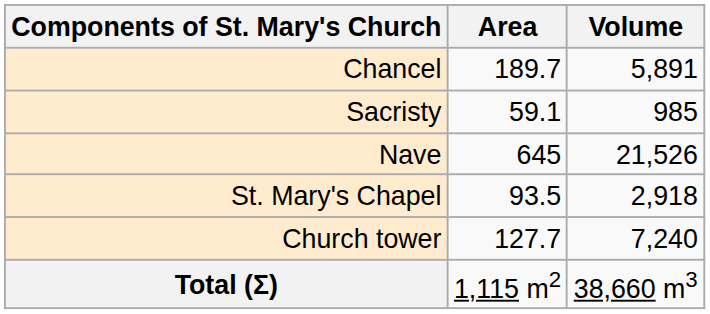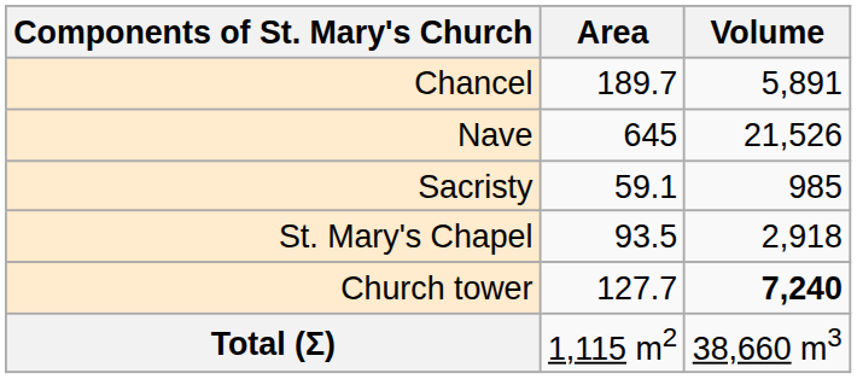 <table class="wikitable" style="font-size: 90%; float:left; text-align:right;">
 <tr>
 <th>Components of St. Mary's Church</th>
 <th>Area</th>
 <th>Volume</th>
 </tr>
 <tr>
 <td bgcolor="FFEBCD">Chancel</td>
 <td>189.7</td>
 <td>5,891</td>
 </tr>
 <tr>
+<td bgcolor="FFEBCD">Nave</td>
+<td>645</td>
+<td>21,526</td>
+</tr>
+<tr>
 <td bgcolor="FFEBCD">Sacristy</td>
 <td>59.1</td>
 <td>985</td>
-</tr>
-<tr>
-<td bgcolor="FFEBCD">Nave</td>
-<td>645</td>
-<td>21,526</td>
 </tr>
 <tr>
 <td bgcolor="FFEBCD">St. Mary's Chapel</td>
 <td>93.5</td>
 <td>2,918</td>
 </tr>
 <tr>
 <td bgcolor="FFEBCD">Church tower</td>
 <td>127.7</td>
-<td>7,240</td>
+<td><strong>7,240</strong></td>
 </tr>
 <tr>
 <th>Total (Σ)</th>
 <td><u>1,115</u> m<sup>2</sup></td>
 <td><u>38,660</u> m<sup>3</sup></td>
 </tr>
 </table>
